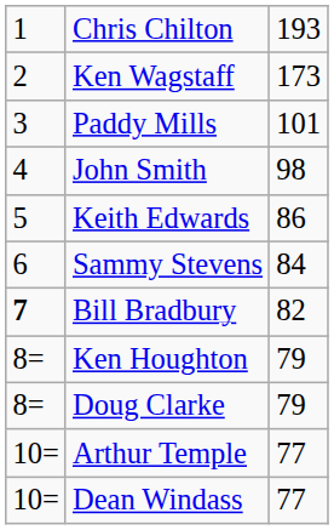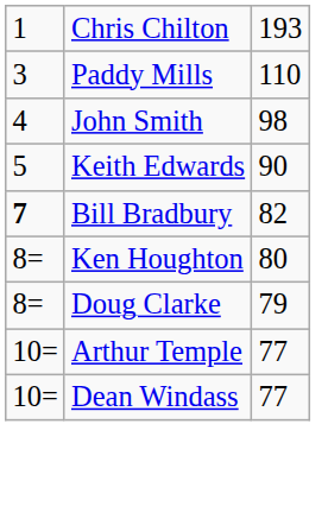 <table class="wikitable">
 <tr>
 <td>1</td>
 <td><a href='#'>Chris Chilton</a></td>
 <td>193</td>
 </tr>
 <tr>
-<td>2</td>
-<td><a href='#'>Ken Wagstaff</a></td>
-<td>173</td>
-</tr>
-<tr>
 <td>3</td>
 <td><a href='#'>Paddy Mills</a></td>
-<td>101</td>
+<td>110</td>
 </tr>
 <tr>
 <td>4</td>
 <td><a href='#'>John Smith</a></td>
 <td>98</td>
 </tr>
 <tr>
 <td>5</td>
 <td><a href='#'>Keith Edwards</a></td>
-<td>86</td>
-</tr>
-<tr>
-<td>6</td>
-<td><a href='#'>Sammy Stevens</a></td>
-<td>84</td>
+<td>90</td>
 </tr>
 <tr>
 <td><strong>7</strong></td>
 <td><a href='#'>Bill Bradbury</a></td>
 <td>82</td>
 </tr>
 <tr>
 <td>8=</td>
 <td><a href='#'>Ken Houghton</a></td>
-<td>79</td>
+<td>80</td>
 </tr>
 <tr>
 <td>8=</td>
 <td><a href='#'>Doug Clarke</a></td>
 <td>79</td>
 </tr>
 <tr>
 <td>10=</td>
 <td><a href='#'>Arthur Temple</a></td>
 <td>77</td>
 </tr>
 <tr>
 <td>10=</td>
 <td><a href='#'>Dean Windass</a></td>
 <td>77</td>
 </tr>
 </table>
